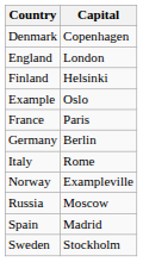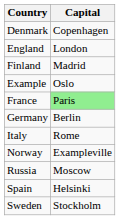 <table class="wikitable">
 <tr>
 <th>Country</th>
 <th>Capital</th>
 </tr>
 <tr>
 <td>Denmark</td>
 <td>Copenhagen</td>
 </tr>
 <tr>
 <td>England</td>
 <td>London</td>
 </tr>
 <tr>
 <td>Finland</td>
-<td>Helsinki</td>
+<td>Madrid</td>
 </tr>
 <tr>
 <td>Example</td>
 <td>Oslo</td>
 </tr>
 <tr>
 <td>France</td>
-<td>Paris</td>
+<td style="background: lightgreen;">Paris</td>
 </tr>
 <tr>
 <td>Germany</td>
 <td>Berlin</td>
 </tr>
 <tr>
 <td>Italy</td>
 <td>Rome</td>
 </tr>
 <tr>
 <td>Norway</td>
 <td>Exampleville</td>
 </tr>
 <tr>
 <td>Russia</td>
 <td>Moscow</td>
 </tr>
 <tr>
 <td>Spain</td>
-<td>Madrid</td>
+<td>Helsinki</td>
 </tr>
 <tr>
 <td>Sweden</td>
 <td>Stockholm</td>
 </tr>
 </table>
